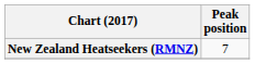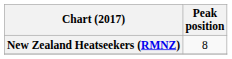 <table class="wikitable sortable plainrowheaders" style="text-align:center">
 <tr>
 <th>Chart (2017)</th>
 <th>Peak<br>position</th>
 </tr>
 <tr>
 <th scope = "row">New Zealand Heatseekers (<a href='#'>RMNZ</a>)</th>
-<td>7</td>
+<td>8</td>
 </tr>
 <tr>
 </tr>
 <tr>
 </tr>
 <tr>
 </tr>
 </table>
